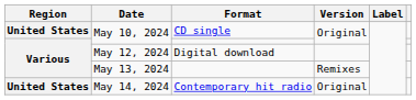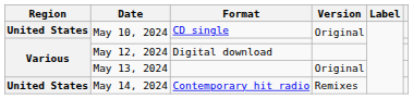 <table class="wikitable plainrowheaders">
 <tr>
 <th scope="col">Region</th>
 <th scope="col">Date</th>
 <th scope="col">Format</th>
 <th scope="col">Version</th>
 <th scope="col">Label</th>
 <th scope="col"></th>
 </tr>
 <tr>
 <th scope="row">United States</th>
 <td rowspan="2">May 10, 2024</td>
 <td><a href='#'>CD single</a></td>
 <td rowspan="2">Original</td>
 <td rowspan="5"></td>
 <td style="text-align:center"></td>
 </tr>
 <tr>
 <th scope="row" rowspan="3">Various</th>
 <td></td>
 <td style="text-align:center"></td>
 </tr>
 <tr>
 <td>May 12, 2024</td>
 <td>Digital download</td>
 <td></td>
 <td style="text-align:center"></td>
 </tr>
 <tr>
 <td>May 13, 2024</td>
 <td></td>
-<td>Remixes</td>
+<td>Original</td>
 <td style="text-align:center"></td>
 </tr>
 <tr>
 <th scope="row">United States</th>
 <td>May 14, 2024</td>
 <td><a href='#'>Contemporary hit radio</a></td>
-<td>Original</td>
+<td>Remixes</td>
 <td style="text-align:center"></td>
 </tr>
 </table>
